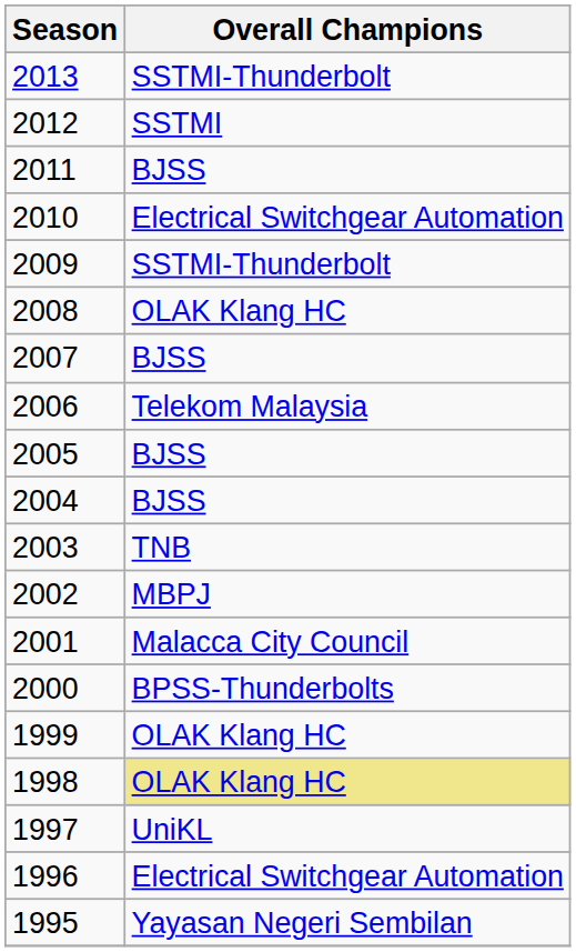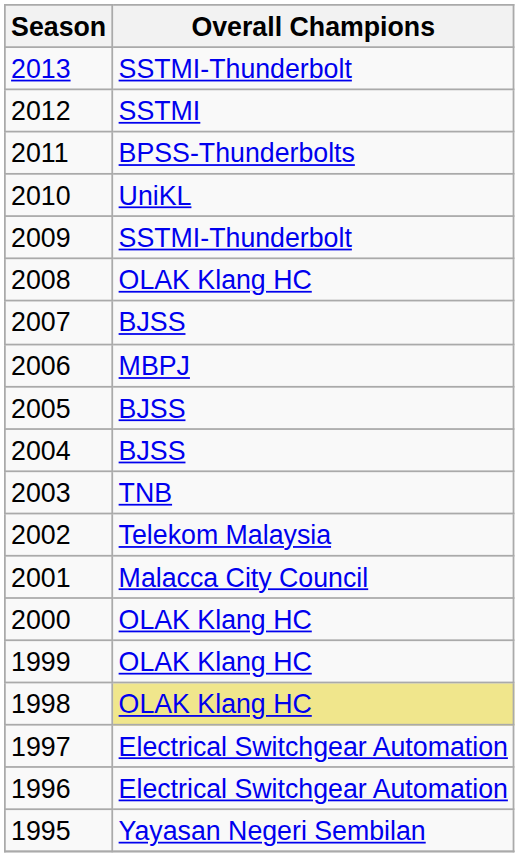 <table class="wikitable" style="font-size:95%;">
 <tr>
 <th>Season</th>
 <th>Overall Champions</th>
 </tr>
 <tr>
 <td><a href='#'>2013</a></td>
 <td> <a href='#'>SSTMI-Thunderbolt</a></td>
 </tr>
 <tr>
 <td>2012</td>
 <td> <a href='#'>SSTMI</a></td>
 </tr>
 <tr>
 <td>2011</td>
-<td> <a href='#'>BJSS</a></td>
+<td> <a href='#'>BPSS-Thunderbolts</a></td>
 </tr>
 <tr>
 <td>2010</td>
-<td> <a href='#'>Electrical Switchgear Automation</a></td>
+<td> <a href='#'>UniKL</a></td>
 </tr>
 <tr>
 <td>2009</td>
 <td> <a href='#'>SSTMI-Thunderbolt</a></td>
 </tr>
 <tr>
 <td>2008</td>
 <td> <a href='#'>OLAK Klang HC</a></td>
 </tr>
 <tr>
 <td>2007</td>
 <td> <a href='#'>BJSS</a></td>
 </tr>
 <tr>
 <td>2006</td>
-<td> <a href='#'>Telekom Malaysia</a></td>
+<td> <a href='#'>MBPJ</a></td>
 </tr>
 <tr>
 <td>2005</td>
 <td> <a href='#'>BJSS</a></td>
 </tr>
 <tr>
 <td>2004</td>
 <td> <a href='#'>BJSS</a></td>
 </tr>
 <tr>
 <td>2003</td>
 <td> <a href='#'>TNB</a></td>
 </tr>
 <tr>
 <td>2002</td>
-<td> <a href='#'>MBPJ</a></td>
+<td> <a href='#'>Telekom Malaysia</a></td>
 </tr>
 <tr>
 <td>2001</td>
 <td> <a href='#'>Malacca City Council</a></td>
 </tr>
 <tr>
 <td>2000</td>
-<td> <a href='#'>BPSS-Thunderbolts</a></td>
+<td> <a href='#'>OLAK Klang HC</a></td>
 </tr>
 <tr>
 <td>1999</td>
 <td> <a href='#'>OLAK Klang HC</a></td>
 </tr>
 <tr>
 <td>1998</td>
 <td style="background: khaki;"> <a href='#'>OLAK Klang HC</a></td>
 </tr>
 <tr>
 <td>1997</td>
-<td> <a href='#'>UniKL</a></td>
+<td> <a href='#'>Electrical Switchgear Automation</a></td>
 </tr>
 <tr>
 <td>1996</td>
 <td> <a href='#'>Electrical Switchgear Automation</a></td>
 </tr>
 <tr>
 <td>1995</td>
 <td> <a href='#'>Yayasan Negeri Sembilan</a></td>
 </tr>
 <tr>
 </tr>
 </table>
